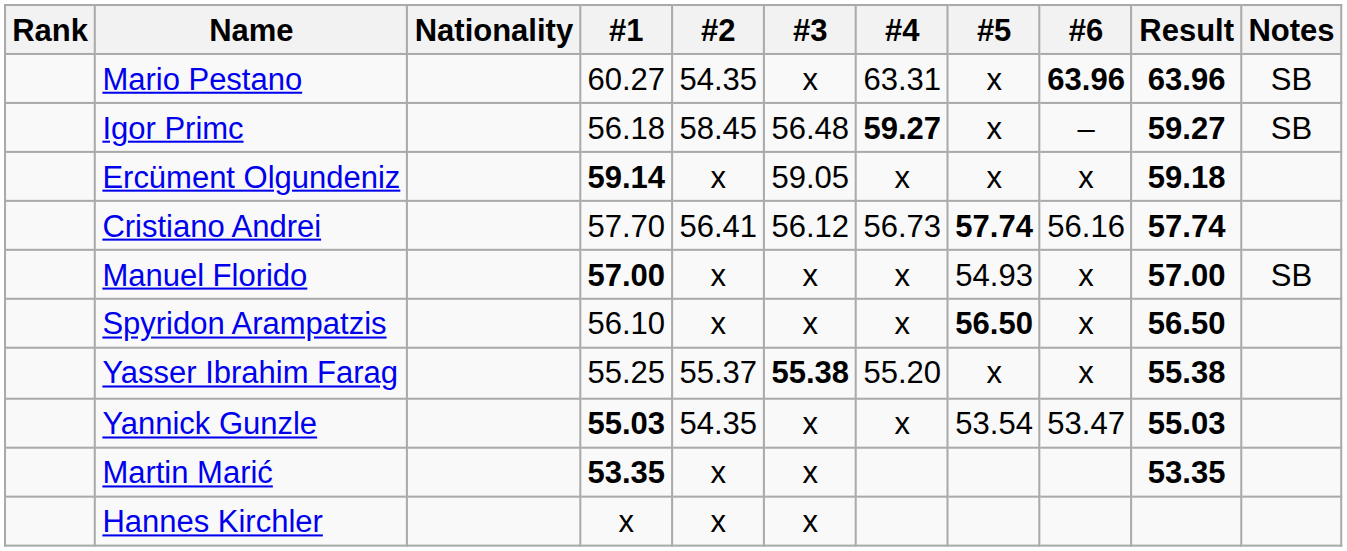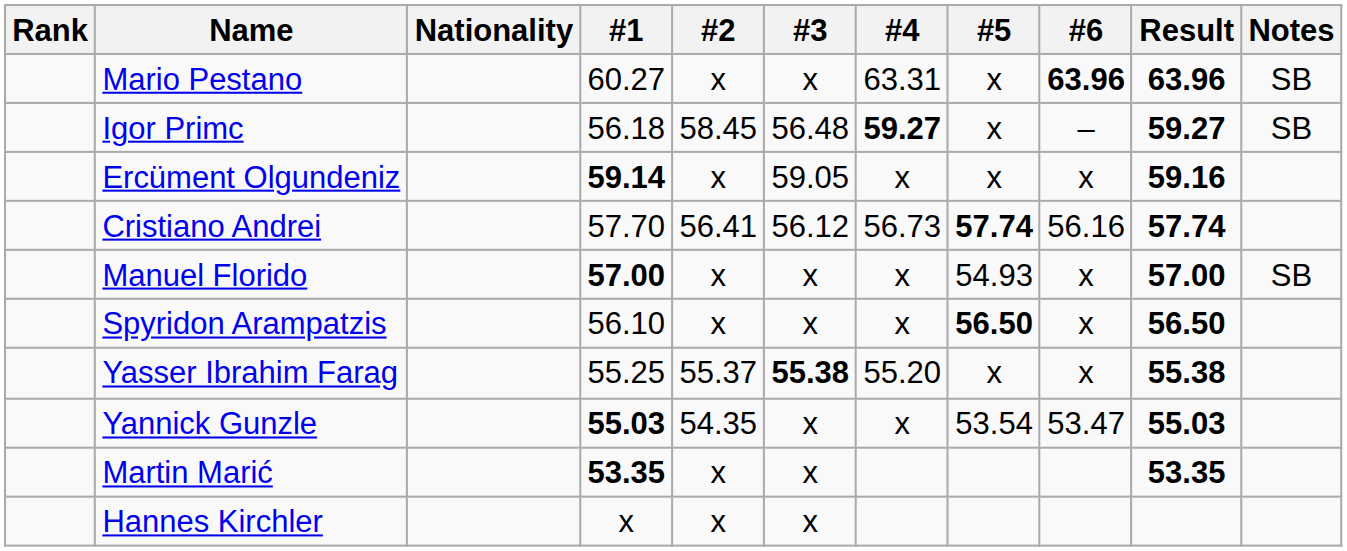 <table class="wikitable sortable" style="text-align:center;font-size:95%">
 <tr>
 <th>Rank</th>
 <th>Name</th>
 <th>Nationality</th>
 <th>#1</th>
 <th>#2</th>
 <th>#3</th>
 <th>#4</th>
 <th>#5</th>
 <th>#6</th>
 <th>Result</th>
 <th>Notes</th>
 </tr>
 <tr>
 <td></td>
 <td align=left><a href='#'>Mario Pestano</a></td>
 <td align=left></td>
 <td>60.27</td>
-<td>54.35</td>
+<td>x</td>
 <td>x</td>
 <td>63.31</td>
 <td>x</td>
 <td><strong>63.96</strong></td>
 <td><strong>63.96</strong></td>
 <td>SB</td>
 </tr>
 <tr>
 <td></td>
 <td align=left><a href='#'>Igor Primc</a></td>
 <td align=left></td>
 <td>56.18</td>
 <td>58.45</td>
 <td>56.48</td>
 <td><strong>59.27</strong></td>
 <td>x</td>
 <td>–</td>
 <td><strong>59.27</strong></td>
 <td>SB</td>
 </tr>
 <tr>
 <td></td>
 <td align=left><a href='#'>Ercüment Olgundeniz</a></td>
 <td align=left></td>
 <td><strong>59.14</strong></td>
 <td>x</td>
 <td>59.05</td>
 <td>x</td>
 <td>x</td>
 <td>x</td>
-<td><strong>59.18</strong></td>
+<td><strong>59.16</strong></td>
 <td></td>
 </tr>
 <tr>
 <td></td>
 <td align=left><a href='#'>Cristiano Andrei</a></td>
 <td align=left></td>
 <td>57.70</td>
 <td>56.41</td>
 <td>56.12</td>
 <td>56.73</td>
 <td><strong>57.74</strong></td>
 <td>56.16</td>
 <td><strong>57.74</strong></td>
 <td></td>
 </tr>
 <tr>
 <td></td>
 <td align=left><a href='#'>Manuel Florido</a></td>
 <td align=left></td>
 <td><strong>57.00</strong></td>
 <td>x</td>
 <td>x</td>
 <td>x</td>
 <td>54.93</td>
 <td>x</td>
 <td><strong>57.00</strong></td>
 <td>SB</td>
 </tr>
 <tr>
 <td></td>
 <td align=left><a href='#'>Spyridon Arampatzis</a></td>
 <td align=left></td>
 <td>56.10</td>
 <td>x</td>
 <td>x</td>
 <td>x</td>
 <td><strong>56.50</strong></td>
 <td>x</td>
 <td><strong>56.50</strong></td>
 <td></td>
 </tr>
 <tr>
 <td></td>
 <td align=left><a href='#'>Yasser Ibrahim Farag</a></td>
 <td align=left></td>
 <td>55.25</td>
 <td>55.37</td>
 <td><strong>55.38</strong></td>
 <td>55.20</td>
 <td>x</td>
 <td>x</td>
 <td><strong>55.38</strong></td>
 <td></td>
 </tr>
 <tr>
 <td></td>
 <td align=left><a href='#'>Yannick Gunzle</a></td>
 <td align=left></td>
 <td><strong>55.03</strong></td>
 <td>54.35</td>
 <td>x</td>
 <td>x</td>
 <td>53.54</td>
 <td>53.47</td>
 <td><strong>55.03</strong></td>
 <td></td>
 </tr>
 <tr>
 <td></td>
 <td align=left><a href='#'>Martin Marić</a></td>
 <td align=left></td>
 <td><strong>53.35</strong></td>
 <td>x</td>
 <td>x</td>
 <td></td>
 <td></td>
 <td></td>
 <td><strong>53.35</strong></td>
 <td></td>
 </tr>
 <tr>
 <td></td>
 <td align=left><a href='#'>Hannes Kirchler</a></td>
 <td align=left></td>
 <td>x</td>
 <td>x</td>
 <td>x</td>
 <td></td>
 <td></td>
 <td></td>
 <td><strong></strong></td>
 <td></td>
 </tr>
 </table>
